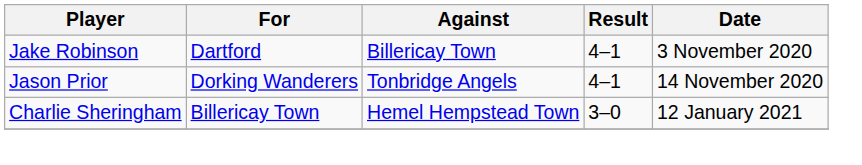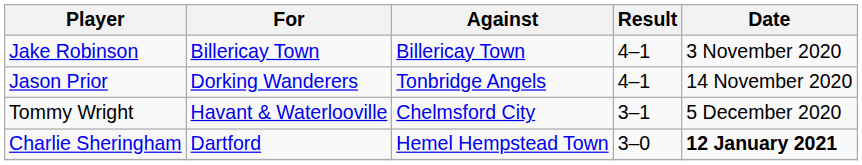 <table class="wikitable">
 <tr>
 <th>Player</th>
 <th>For</th>
 <th>Against</th>
 <th>Result</th>
 <th>Date</th>
 </tr>
 <tr>
 <td> <a href='#'>Jake Robinson</a></td>
-<td><a href='#'>Dartford</a></td>
+<td><a href='#'>Billericay Town</a></td>
 <td><a href='#'>Billericay Town</a></td>
 <td>4–1</td>
 <td>3 November 2020</td>
 </tr>
 <tr>
 <td> <a href='#'>Jason Prior</a></td>
 <td><a href='#'>Dorking Wanderers</a></td>
 <td><a href='#'>Tonbridge Angels</a></td>
 <td>4–1</td>
 <td>14 November 2020</td>
 </tr>
 <tr>
+<td> Tommy Wright</td>
+<td><a href='#'>Havant & Waterlooville</a></td>
+<td><a href='#'>Chelmsford City</a></td>
+<td>3–1</td>
+<td>5  December 2020</td>
+</tr>
+<tr>
 <td> <a href='#'>Charlie Sheringham</a></td>
-<td><a href='#'>Billericay Town</a></td>
+<td><a href='#'>Dartford</a></td>
 <td><a href='#'>Hemel Hempstead Town</a></td>
 <td>3–0</td>
-<td>12 January 2021</td>
+<td><strong>12 January 2021</strong></td>
 </tr>
 <tr>
 </tr>
 </table>
